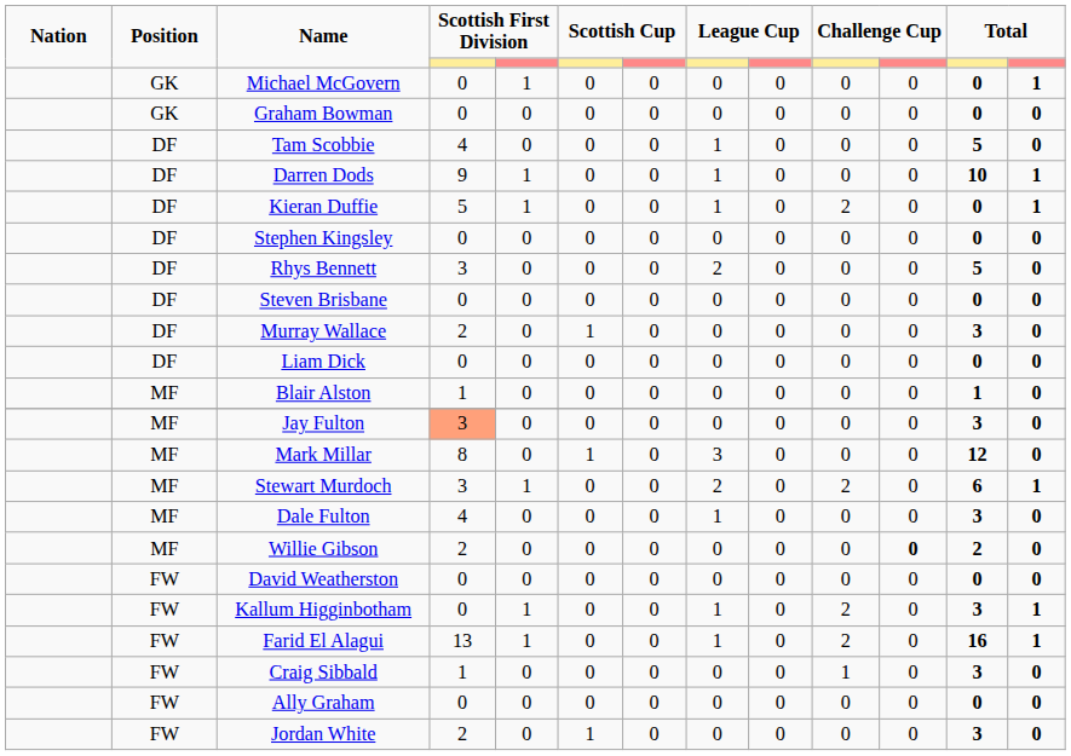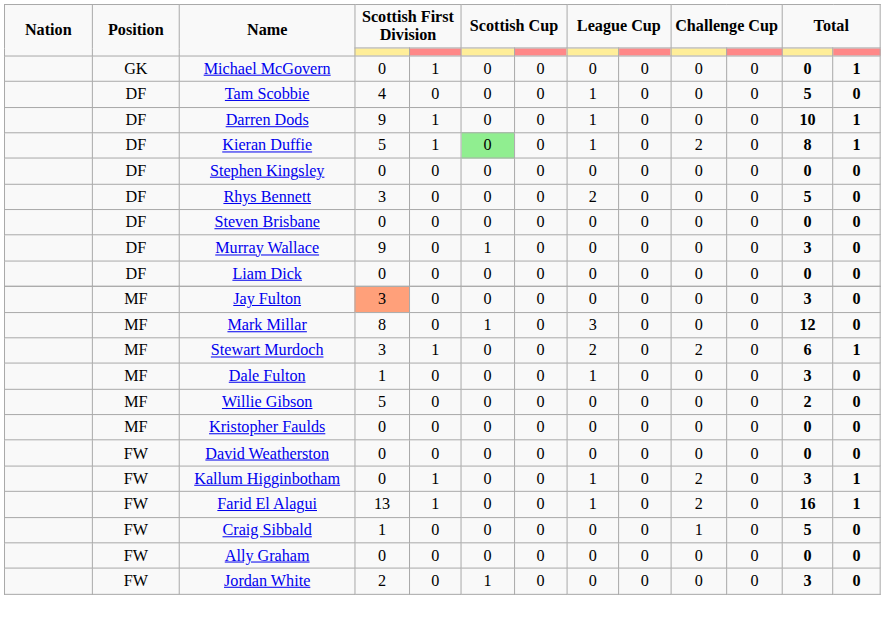 <table class="wikitable" style="font-size: 100%; text-align: center;">
 <tr>
 <td rowspan="2" width="10%" align="center"><strong>Nation</strong></td>
 <td rowspan="2" width="10%" align="center"><strong>Position</strong></td>
 <td rowspan="2" width="20%" align="center"><strong>Name</strong></td>
 <td colspan="2" align="center"><strong>Scottish First Division</strong></td>
 <td colspan="2" align="center"><strong>Scottish Cup</strong></td>
 <td colspan="2" align="center"><strong>League Cup</strong></td>
 <td colspan="2" align="center"><strong>Challenge Cup</strong></td>
 <td colspan="2" align="center"><strong>Total </strong></td>
 </tr>
 <tr>
 <th width=60 style="background: #FFEE99"></th>
 <th width=60 style="background: #FF8888"></th>
 <th width=60 style="background: #FFEE99"></th>
 <th width=60 style="background: #FF8888"></th>
 <th width=60 style="background: #FFEE99"></th>
 <th width=60 style="background: #FF8888"></th>
 <th width=60 style="background: #FFEE99"></th>
 <th width=60 style="background: #FF8888"></th>
 <th width=60 style="background: #FFEE99"></th>
 <th width=60 style="background: #FF8888"></th>
 </tr>
 <tr>
 <td></td>
 <td>GK</td>
 <td><a href='#'>Michael McGovern</a></td>
 <td>0</td>
 <td>1</td>
 <td>0</td>
 <td>0</td>
 <td>0</td>
 <td>0</td>
 <td>0</td>
 <td>0</td>
 <td><strong>0</strong></td>
 <td><strong>1</strong></td>
 </tr>
 <tr>
 <td></td>
-<td>GK</td>
-<td><a href='#'>Graham Bowman</a></td>
-<td>0</td>
-<td>0</td>
-<td>0</td>
-<td>0</td>
-<td>0</td>
-<td>0</td>
-<td>0</td>
-<td>0</td>
-<td><strong>0</strong></td>
-<td><strong>0</strong></td>
-</tr>
-<tr>
-<td></td>
 <td>DF</td>
 <td><a href='#'>Tam Scobbie</a></td>
 <td>4</td>
 <td>0</td>
 <td>0</td>
 <td>0</td>
 <td>1</td>
 <td>0</td>
 <td>0</td>
 <td>0</td>
 <td><strong>5</strong></td>
 <td><strong>0</strong></td>
 </tr>
 <tr>
 <td></td>
 <td>DF</td>
 <td><a href='#'>Darren Dods</a></td>
 <td>9</td>
 <td>1</td>
 <td>0</td>
 <td>0</td>
 <td>1</td>
 <td>0</td>
 <td>0</td>
 <td>0</td>
 <td><strong>10</strong></td>
 <td><strong>1</strong></td>
 </tr>
 <tr>
 <td></td>
 <td>DF</td>
 <td><a href='#'>Kieran Duffie</a></td>
 <td>5</td>
 <td>1</td>
-<td>0</td>
+<td style="background: lightgreen;">0</td>
 <td>0</td>
 <td>1</td>
 <td>0</td>
 <td>2</td>
 <td>0</td>
-<td><strong>0</strong></td>
+<td><strong>8</strong></td>
 <td><strong>1</strong></td>
 </tr>
 <tr>
 <td></td>
 <td>DF</td>
 <td><a href='#'>Stephen Kingsley</a></td>
 <td>0</td>
 <td>0</td>
 <td>0</td>
 <td>0</td>
 <td>0</td>
 <td>0</td>
 <td>0</td>
 <td>0</td>
 <td><strong>0</strong></td>
 <td><strong>0</strong></td>
 </tr>
 <tr>
 <td></td>
 <td>DF</td>
 <td><a href='#'>Rhys Bennett</a></td>
 <td>3</td>
 <td>0</td>
 <td>0</td>
 <td>0</td>
 <td>2</td>
 <td>0</td>
 <td>0</td>
 <td>0</td>
 <td><strong>5</strong></td>
 <td><strong>0</strong></td>
 </tr>
 <tr>
 <td></td>
 <td>DF</td>
 <td><a href='#'>Steven Brisbane</a></td>
 <td>0</td>
 <td>0</td>
 <td>0</td>
 <td>0</td>
 <td>0</td>
 <td>0</td>
 <td>0</td>
 <td>0</td>
 <td><strong>0</strong></td>
 <td><strong>0</strong></td>
 </tr>
 <tr>
 <td></td>
 <td>DF</td>
 <td><a href='#'>Murray Wallace</a></td>
-<td>2</td>
+<td>9</td>
 <td>0</td>
 <td>1</td>
 <td>0</td>
 <td>0</td>
 <td>0</td>
 <td>0</td>
 <td>0</td>
 <td><strong>3</strong></td>
 <td><strong>0</strong></td>
 </tr>
 <tr>
 <td></td>
 <td>DF</td>
 <td><a href='#'>Liam Dick</a></td>
 <td>0</td>
 <td>0</td>
 <td>0</td>
 <td>0</td>
 <td>0</td>
 <td>0</td>
 <td>0</td>
 <td>0</td>
 <td><strong>0</strong></td>
-<td><strong>0</strong></td>
-</tr>
-<tr>
-<td></td>
-<td>MF</td>
-<td><a href='#'>Blair Alston</a></td>
-<td>1</td>
-<td>0</td>
-<td>0</td>
-<td>0</td>
-<td>0</td>
-<td>0</td>
-<td>0</td>
-<td>0</td>
-<td><strong>1</strong></td>
 <td><strong>0</strong></td>
 </tr>
 <tr>
 </tr>
 <tr>
 <td></td>
 <td>MF</td>
 <td><a href='#'>Jay Fulton</a></td>
 <td style="background: lightsalmon;">3</td>
 <td>0</td>
 <td>0</td>
 <td>0</td>
 <td>0</td>
 <td>0</td>
 <td>0</td>
 <td>0</td>
 <td><strong>3</strong></td>
 <td><strong>0</strong></td>
 </tr>
 <tr>
 <td></td>
 <td>MF</td>
 <td><a href='#'>Mark Millar</a></td>
 <td>8</td>
 <td>0</td>
 <td>1</td>
 <td>0</td>
 <td>3</td>
 <td>0</td>
 <td>0</td>
 <td>0</td>
 <td><strong>12</strong></td>
 <td><strong>0</strong></td>
 </tr>
 <tr>
 <td></td>
 <td>MF</td>
 <td><a href='#'>Stewart Murdoch</a></td>
 <td>3</td>
 <td>1</td>
 <td>0</td>
 <td>0</td>
 <td>2</td>
 <td>0</td>
 <td>2</td>
 <td>0</td>
 <td><strong>6</strong></td>
 <td><strong>1</strong></td>
 </tr>
 <tr>
 <td></td>
 <td>MF</td>
 <td><a href='#'>Dale Fulton</a></td>
-<td>4</td>
+<td>1</td>
 <td>0</td>
 <td>0</td>
 <td>0</td>
 <td>1</td>
 <td>0</td>
 <td>0</td>
 <td>0</td>
 <td><strong>3</strong></td>
 <td><strong>0</strong></td>
 </tr>
 <tr>
 <td></td>
 <td>MF</td>
 <td><a href='#'>Willie Gibson</a></td>
-<td>2</td>
+<td>5</td>
+<td>0</td>
+<td>0</td>
+<td>0</td>
+<td>0</td>
+<td>0</td>
+<td>0</td>
+<td>0</td>
+<td><strong>2</strong></td>
+<td><strong>0</strong></td>
+</tr>
+<tr>
+<td></td>
+<td>MF</td>
+<td><a href='#'>Kristopher Faulds</a></td>
+<td>0</td>
+<td>0</td>
 <td>0</td>
 <td>0</td>
 <td>0</td>
 <td>0</td>
 <td>0</td>
 <td>0</td>
 <td><strong>0</strong></td>
-<td><strong>2</strong></td>
 <td><strong>0</strong></td>
 </tr>
 <tr>
 <td></td>
 <td>FW</td>
 <td><a href='#'>David Weatherston</a></td>
 <td>0</td>
 <td>0</td>
 <td>0</td>
 <td>0</td>
 <td>0</td>
 <td>0</td>
 <td>0</td>
 <td>0</td>
 <td><strong>0</strong></td>
 <td><strong>0</strong></td>
 </tr>
 <tr>
 <td></td>
 <td>FW</td>
 <td><a href='#'>Kallum Higginbotham</a></td>
 <td>0</td>
 <td>1</td>
 <td>0</td>
 <td>0</td>
 <td>1</td>
 <td>0</td>
 <td>2</td>
 <td>0</td>
 <td><strong>3</strong></td>
 <td><strong>1</strong></td>
 </tr>
 <tr>
 <td></td>
 <td>FW</td>
 <td><a href='#'>Farid El Alagui</a></td>
 <td>13</td>
 <td>1</td>
 <td>0</td>
 <td>0</td>
 <td>1</td>
 <td>0</td>
 <td>2</td>
 <td>0</td>
 <td><strong>16</strong></td>
 <td><strong>1</strong></td>
 </tr>
 <tr>
 <td></td>
 <td>FW</td>
 <td><a href='#'>Craig Sibbald</a></td>
 <td>1</td>
 <td>0</td>
 <td>0</td>
 <td>0</td>
 <td>0</td>
 <td>0</td>
 <td>1</td>
 <td>0</td>
-<td><strong>3</strong></td>
+<td><strong>5</strong></td>
 <td><strong>0</strong></td>
 </tr>
 <tr>
 <td></td>
 <td>FW</td>
 <td><a href='#'>Ally Graham</a></td>
 <td>0</td>
 <td>0</td>
 <td>0</td>
 <td>0</td>
 <td>0</td>
 <td>0</td>
 <td>0</td>
 <td>0</td>
 <td><strong>0</strong></td>
 <td><strong>0</strong></td>
 </tr>
 <tr>
 <td></td>
 <td>FW</td>
 <td><a href='#'>Jordan White</a></td>
 <td>2</td>
 <td>0</td>
 <td>1</td>
 <td>0</td>
 <td>0</td>
 <td>0</td>
 <td>0</td>
 <td>0</td>
 <td><strong>3</strong></td>
 <td><strong>0</strong></td>
 </tr>
 </table>
